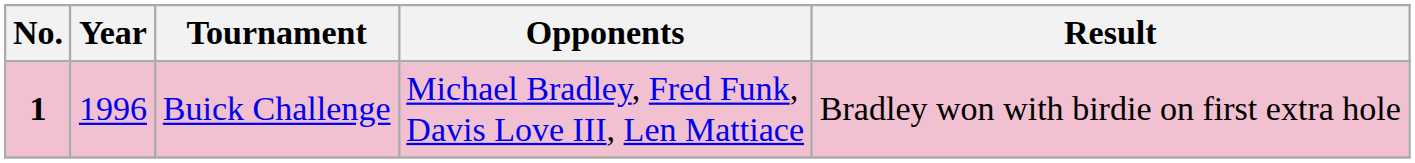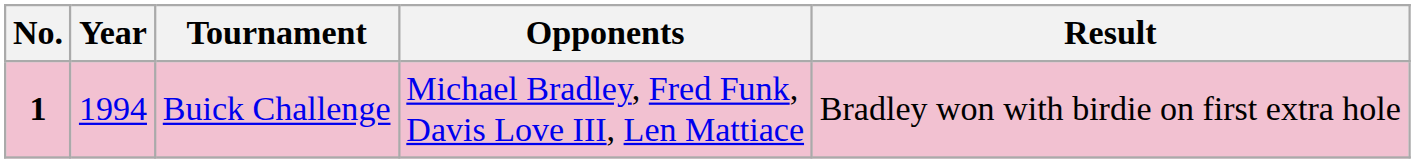 <table class="wikitable" style="font-size:95%;">
 <tr>
 <th>No.</th>
 <th>Year</th>
 <th>Tournament</th>
 <th>Opponents</th>
 <th>Result</th>
 </tr>
 <tr style="background:#F2C1D1;">
 <td align=center><strong>1</strong></td>
-<td><a href='#'>1996</a></td>
+<td><a href='#'>1994</a></td>
 <td><a href='#'>Buick Challenge</a></td>
 <td> <a href='#'>Michael Bradley</a>,  <a href='#'>Fred Funk</a>,<br> <a href='#'>Davis Love III</a>,  <a href='#'>Len Mattiace</a></td>
 <td>Bradley won with birdie on first extra hole</td>
 </tr>
 </table>
